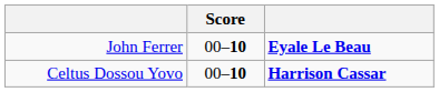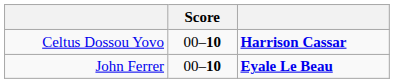 <table class="wikitable" style="text-align: center; font-size:90% ">
 <tr>
 <th align="right" width="150"></th>
 <th width="60">Score</th>
 <th align="left" width="140"></th>
 </tr>
 <tr>
+<td align=right><a href='#'>Celtus Dossou Yovo</a> </td>
+<td align=center>00–<strong>10</strong></td>
+<td align=left><strong> <a href='#'>Harrison Cassar</a></strong></td>
+</tr>
+<tr>
 <td align=right><a href='#'>John Ferrer</a> </td>
 <td align=center>00–<strong>10</strong></td>
 <td align=left><strong> <a href='#'>Eyale Le Beau</a></strong></td>
 </tr>
-<tr>
-<td align=right><a href='#'>Celtus Dossou Yovo</a> </td>
-<td align=center>00–<strong>10</strong></td>
-<td align=left><strong> <a href='#'>Harrison Cassar</a></strong></td>
-</tr>
 </table>
